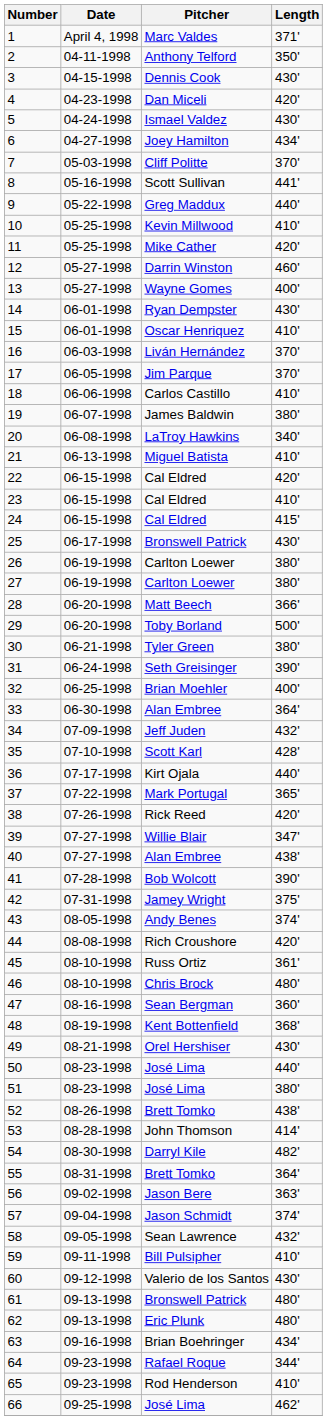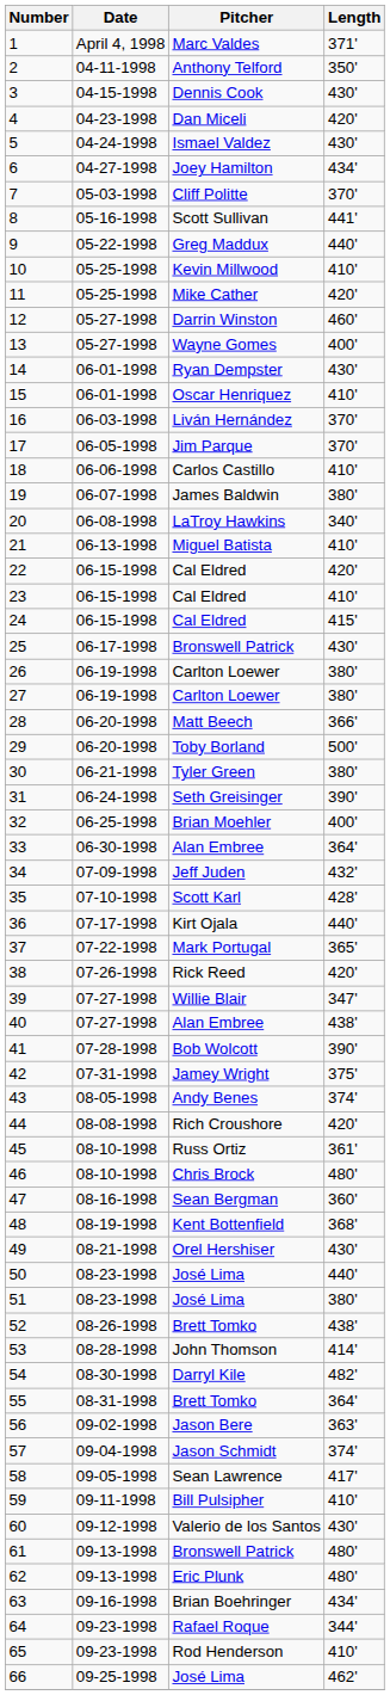 <table class="wikitable sortable">
 <tr>
 <th>Number</th>
 <th>Date</th>
 <th>Pitcher</th>
 <th>Length</th>
 </tr>
 <tr>
 <td>1</td>
 <td>April 4, 1998</td>
 <td><a href='#'>Marc Valdes</a></td>
 <td>371'</td>
 </tr>
 <tr>
 <td>2</td>
 <td>04-11-1998</td>
 <td><a href='#'>Anthony Telford</a></td>
 <td>350'</td>
 </tr>
 <tr>
 <td>3</td>
 <td>04-15-1998</td>
 <td><a href='#'>Dennis Cook</a></td>
 <td>430'</td>
 </tr>
 <tr>
 <td>4</td>
 <td>04-23-1998</td>
 <td><a href='#'>Dan Miceli</a></td>
 <td>420'</td>
 </tr>
 <tr>
 <td>5</td>
 <td>04-24-1998</td>
 <td><a href='#'>Ismael Valdez</a></td>
 <td>430'</td>
 </tr>
 <tr>
 <td>6</td>
 <td>04-27-1998</td>
 <td><a href='#'>Joey Hamilton</a></td>
 <td>434'</td>
 </tr>
 <tr>
 <td>7</td>
 <td>05-03-1998</td>
 <td><a href='#'>Cliff Politte</a></td>
 <td>370'</td>
 </tr>
 <tr>
 <td>8</td>
 <td>05-16-1998</td>
 <td>Scott Sullivan</td>
 <td>441'</td>
 </tr>
 <tr>
 <td>9</td>
 <td>05-22-1998</td>
 <td><a href='#'>Greg Maddux</a></td>
 <td>440'</td>
 </tr>
 <tr>
 <td>10</td>
 <td>05-25-1998</td>
 <td><a href='#'>Kevin Millwood</a></td>
 <td>410'</td>
 </tr>
 <tr>
 <td>11</td>
 <td>05-25-1998</td>
 <td><a href='#'>Mike Cather</a></td>
 <td>420'</td>
 </tr>
 <tr>
 <td>12</td>
 <td>05-27-1998</td>
 <td><a href='#'>Darrin Winston</a></td>
 <td>460'</td>
 </tr>
 <tr>
 <td>13</td>
 <td>05-27-1998</td>
 <td><a href='#'>Wayne Gomes</a></td>
 <td>400'</td>
 </tr>
 <tr>
 <td>14</td>
 <td>06-01-1998</td>
 <td><a href='#'>Ryan Dempster</a></td>
 <td>430'</td>
 </tr>
 <tr>
 <td>15</td>
 <td>06-01-1998</td>
 <td><a href='#'>Oscar Henriquez</a></td>
 <td>410'</td>
 </tr>
 <tr>
 <td>16</td>
 <td>06-03-1998</td>
 <td><a href='#'>Liván Hernández</a></td>
 <td>370'</td>
 </tr>
 <tr>
 <td>17</td>
 <td>06-05-1998</td>
 <td><a href='#'>Jim Parque</a></td>
 <td>370'</td>
 </tr>
 <tr>
 <td>18</td>
 <td>06-06-1998</td>
 <td>Carlos Castillo</td>
 <td>410'</td>
 </tr>
 <tr>
 <td>19</td>
 <td>06-07-1998</td>
 <td>James Baldwin</td>
 <td>380'</td>
 </tr>
 <tr>
 <td>20</td>
 <td>06-08-1998</td>
 <td><a href='#'>LaTroy Hawkins</a></td>
 <td>340'</td>
 </tr>
 <tr>
 <td>21</td>
 <td>06-13-1998</td>
 <td><a href='#'>Miguel Batista</a></td>
 <td>410'</td>
 </tr>
 <tr>
 <td>22</td>
 <td>06-15-1998</td>
 <td>Cal Eldred</td>
 <td>420'</td>
 </tr>
 <tr>
 <td>23</td>
 <td>06-15-1998</td>
 <td>Cal Eldred</td>
 <td>410'</td>
 </tr>
 <tr>
 <td>24</td>
 <td>06-15-1998</td>
 <td><a href='#'>Cal Eldred</a></td>
 <td>415'</td>
 </tr>
 <tr>
 <td>25</td>
 <td>06-17-1998</td>
 <td><a href='#'>Bronswell Patrick</a></td>
 <td>430'</td>
 </tr>
 <tr>
 <td>26</td>
 <td>06-19-1998</td>
 <td>Carlton Loewer</td>
 <td>380'</td>
 </tr>
 <tr>
 <td>27</td>
 <td>06-19-1998</td>
 <td><a href='#'>Carlton Loewer</a></td>
 <td>380'</td>
 </tr>
 <tr>
 <td>28</td>
 <td>06-20-1998</td>
 <td><a href='#'>Matt Beech</a></td>
 <td>366'</td>
 </tr>
 <tr>
 <td>29</td>
 <td>06-20-1998</td>
 <td><a href='#'>Toby Borland</a></td>
 <td>500'</td>
 </tr>
 <tr>
 <td>30</td>
 <td>06-21-1998</td>
 <td><a href='#'>Tyler Green</a></td>
 <td>380'</td>
 </tr>
 <tr>
 <td>31</td>
 <td>06-24-1998</td>
 <td><a href='#'>Seth Greisinger</a></td>
 <td>390'</td>
 </tr>
 <tr>
 <td>32</td>
 <td>06-25-1998</td>
 <td><a href='#'>Brian Moehler</a></td>
 <td>400'</td>
 </tr>
 <tr>
 <td>33</td>
 <td>06-30-1998</td>
 <td><a href='#'>Alan Embree</a></td>
 <td>364'</td>
 </tr>
 <tr>
 <td>34</td>
 <td>07-09-1998</td>
 <td><a href='#'>Jeff Juden</a></td>
 <td>432'</td>
 </tr>
 <tr>
 <td>35</td>
 <td>07-10-1998</td>
 <td><a href='#'>Scott Karl</a></td>
 <td>428'</td>
 </tr>
 <tr>
 <td>36</td>
 <td>07-17-1998</td>
 <td>Kirt Ojala</td>
 <td>440'</td>
 </tr>
 <tr>
 <td>37</td>
 <td>07-22-1998</td>
 <td><a href='#'>Mark Portugal</a></td>
 <td>365'</td>
 </tr>
 <tr>
 <td>38</td>
 <td>07-26-1998</td>
 <td>Rick Reed</td>
 <td>420'</td>
 </tr>
 <tr>
 <td>39</td>
 <td>07-27-1998</td>
 <td><a href='#'>Willie Blair</a></td>
 <td>347'</td>
 </tr>
 <tr>
 <td>40</td>
 <td>07-27-1998</td>
 <td><a href='#'>Alan Embree</a></td>
 <td>438'</td>
 </tr>
 <tr>
 <td>41</td>
 <td>07-28-1998</td>
 <td><a href='#'>Bob Wolcott</a></td>
 <td>390'</td>
 </tr>
 <tr>
 <td>42</td>
 <td>07-31-1998</td>
 <td><a href='#'>Jamey Wright</a></td>
 <td>375'</td>
 </tr>
 <tr>
 <td>43</td>
 <td>08-05-1998</td>
 <td><a href='#'>Andy Benes</a></td>
 <td>374'</td>
 </tr>
 <tr>
 <td>44</td>
 <td>08-08-1998</td>
 <td>Rich Croushore</td>
 <td>420'</td>
 </tr>
 <tr>
 <td>45</td>
 <td>08-10-1998</td>
 <td>Russ Ortiz</td>
 <td>361'</td>
 </tr>
 <tr>
 <td>46</td>
 <td>08-10-1998</td>
 <td><a href='#'>Chris Brock</a></td>
 <td>480'</td>
 </tr>
 <tr>
 <td>47</td>
 <td>08-16-1998</td>
 <td><a href='#'>Sean Bergman</a></td>
 <td>360'</td>
 </tr>
 <tr>
 <td>48</td>
 <td>08-19-1998</td>
 <td><a href='#'>Kent Bottenfield</a></td>
 <td>368'</td>
 </tr>
 <tr>
 <td>49</td>
 <td>08-21-1998</td>
 <td><a href='#'>Orel Hershiser</a></td>
 <td>430'</td>
 </tr>
 <tr>
 <td>50</td>
 <td>08-23-1998</td>
 <td><a href='#'>José Lima</a></td>
 <td>440'</td>
 </tr>
 <tr>
 <td>51</td>
 <td>08-23-1998</td>
 <td><a href='#'>José Lima</a></td>
 <td>380'</td>
 </tr>
 <tr>
 <td>52</td>
 <td>08-26-1998</td>
 <td><a href='#'>Brett Tomko</a></td>
 <td>438'</td>
 </tr>
 <tr>
 <td>53</td>
 <td>08-28-1998</td>
 <td>John Thomson</td>
 <td>414'</td>
 </tr>
 <tr>
 <td>54</td>
 <td>08-30-1998</td>
 <td><a href='#'>Darryl Kile</a></td>
 <td>482'</td>
 </tr>
 <tr>
 <td>55</td>
 <td>08-31-1998</td>
 <td><a href='#'>Brett Tomko</a></td>
 <td>364'</td>
 </tr>
 <tr>
 <td>56</td>
 <td>09-02-1998</td>
 <td><a href='#'>Jason Bere</a></td>
 <td>363'</td>
 </tr>
 <tr>
 <td>57</td>
 <td>09-04-1998</td>
 <td><a href='#'>Jason Schmidt</a></td>
 <td>374'</td>
 </tr>
 <tr>
 <td>58</td>
 <td>09-05-1998</td>
 <td>Sean Lawrence</td>
-<td>432'</td>
+<td>417'</td>
 </tr>
 <tr>
 <td>59</td>
 <td>09-11-1998</td>
 <td><a href='#'>Bill Pulsipher</a></td>
 <td>410'</td>
 </tr>
 <tr>
 <td>60</td>
 <td>09-12-1998</td>
 <td>Valerio de los Santos</td>
 <td>430'</td>
 </tr>
 <tr>
 <td>61</td>
 <td>09-13-1998</td>
 <td><a href='#'>Bronswell Patrick</a></td>
 <td>480'</td>
 </tr>
 <tr>
 <td>62</td>
 <td>09-13-1998</td>
 <td><a href='#'>Eric Plunk</a></td>
 <td>480'</td>
 </tr>
 <tr>
 <td>63</td>
 <td>09-16-1998</td>
 <td>Brian Boehringer</td>
 <td>434'</td>
 </tr>
 <tr>
 <td>64</td>
 <td>09-23-1998</td>
 <td><a href='#'>Rafael Roque</a></td>
 <td>344'</td>
 </tr>
 <tr>
 <td>65</td>
 <td>09-23-1998</td>
 <td>Rod Henderson</td>
 <td>410'</td>
 </tr>
 <tr>
 <td>66</td>
 <td>09-25-1998</td>
 <td><a href='#'>José Lima</a></td>
 <td>462'</td>
 </tr>
 <tr>
 </tr>
 </table>
